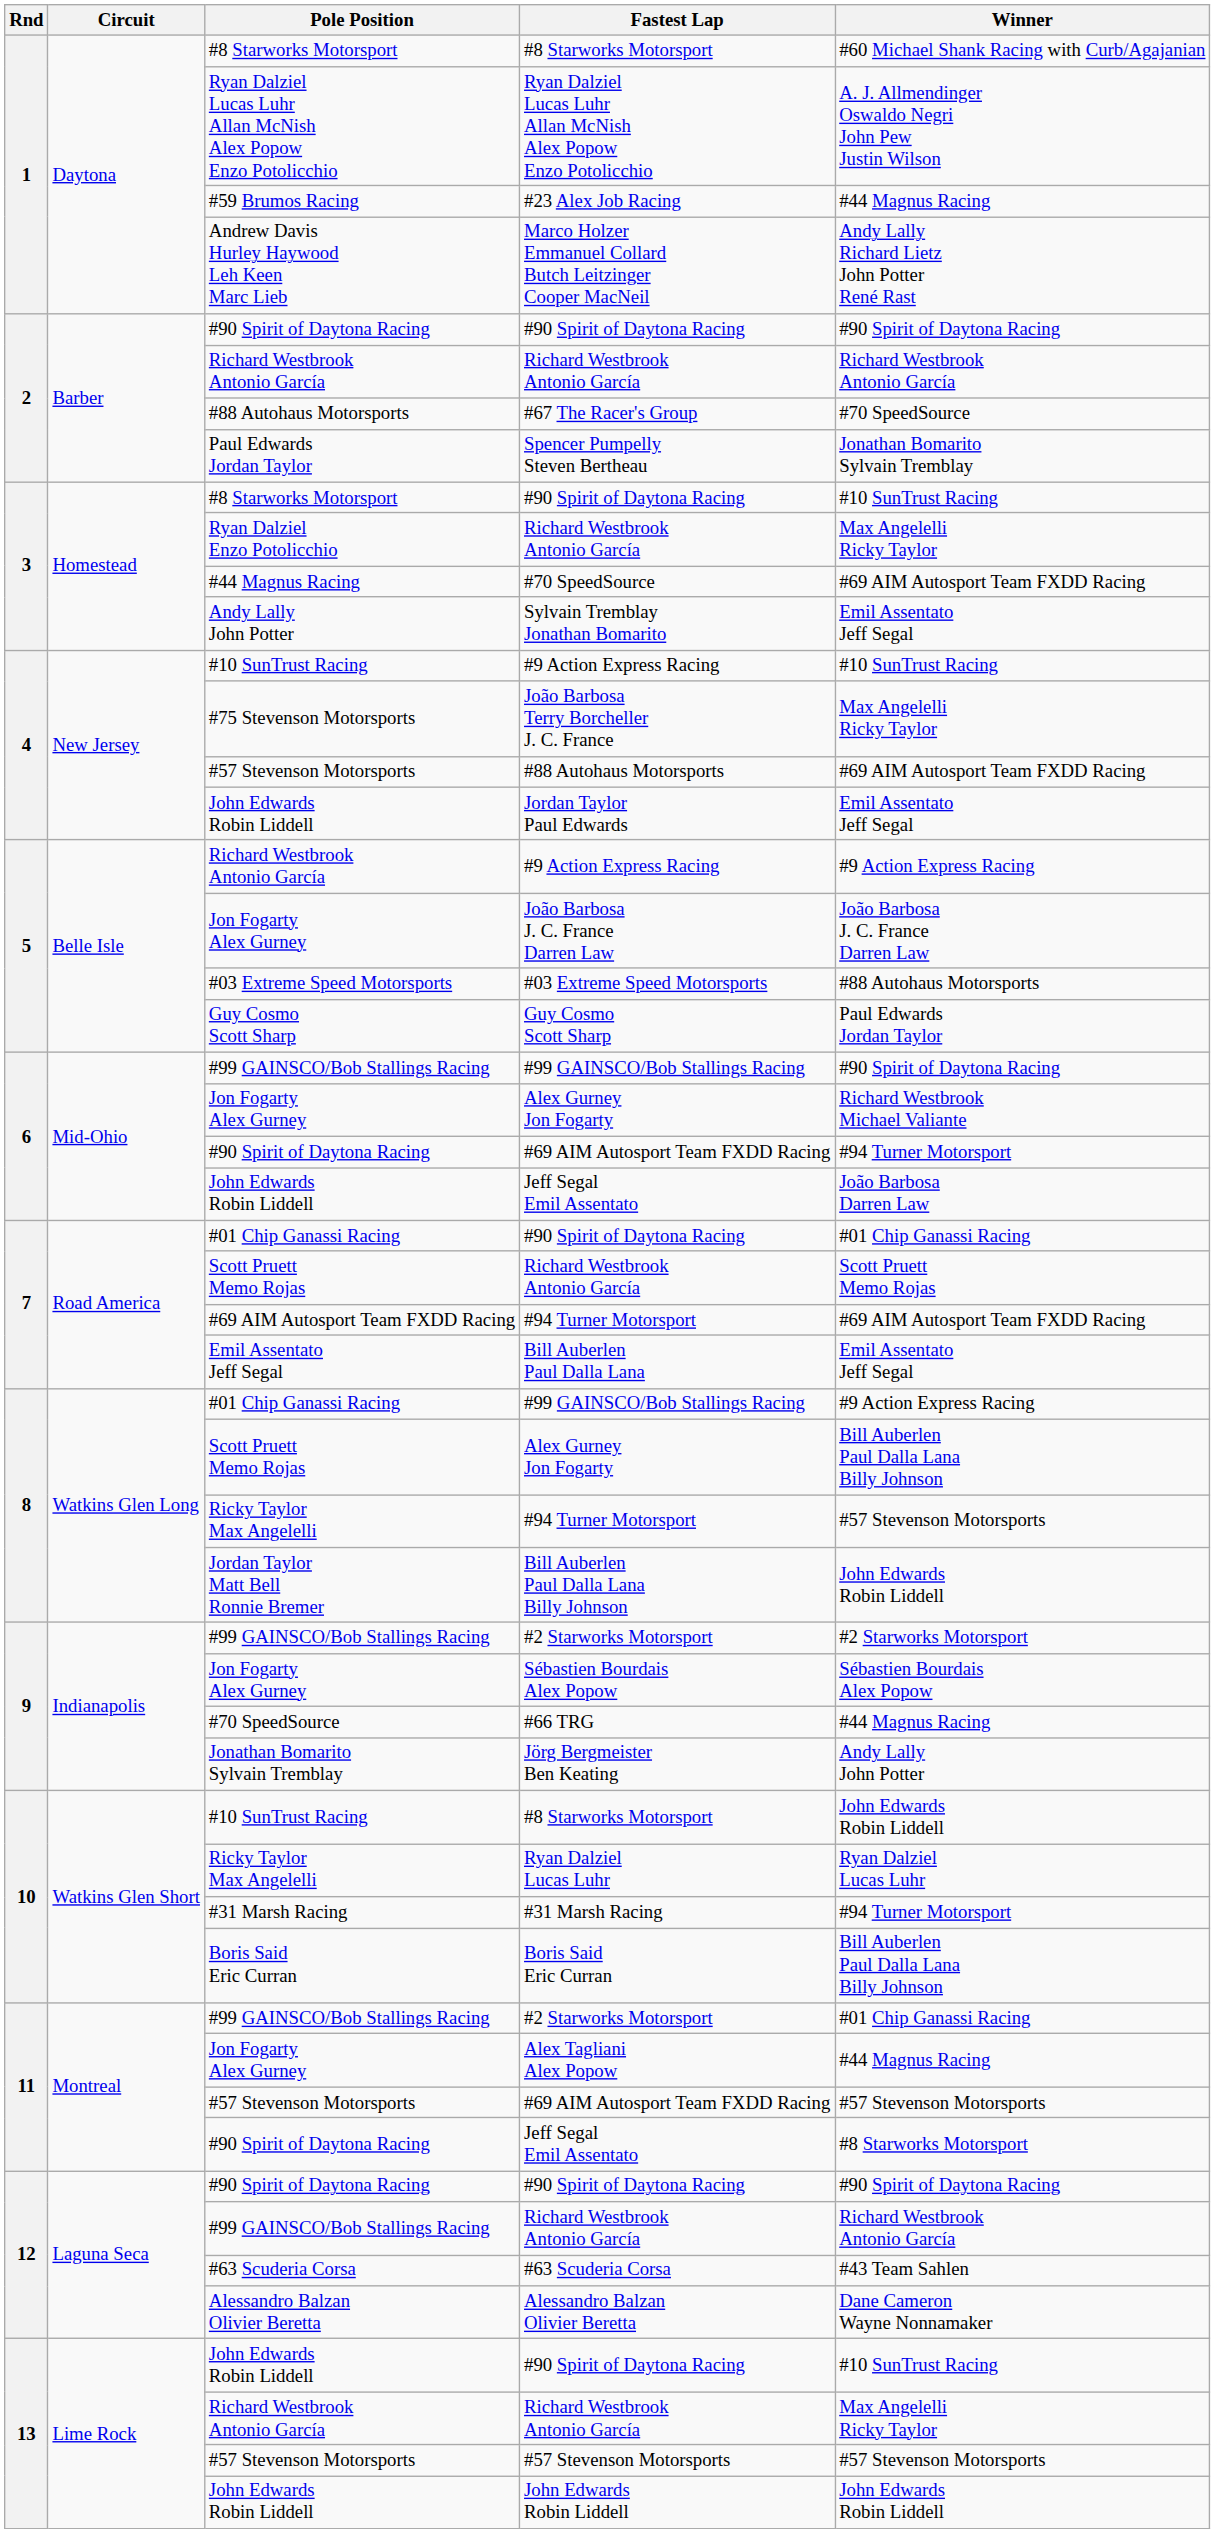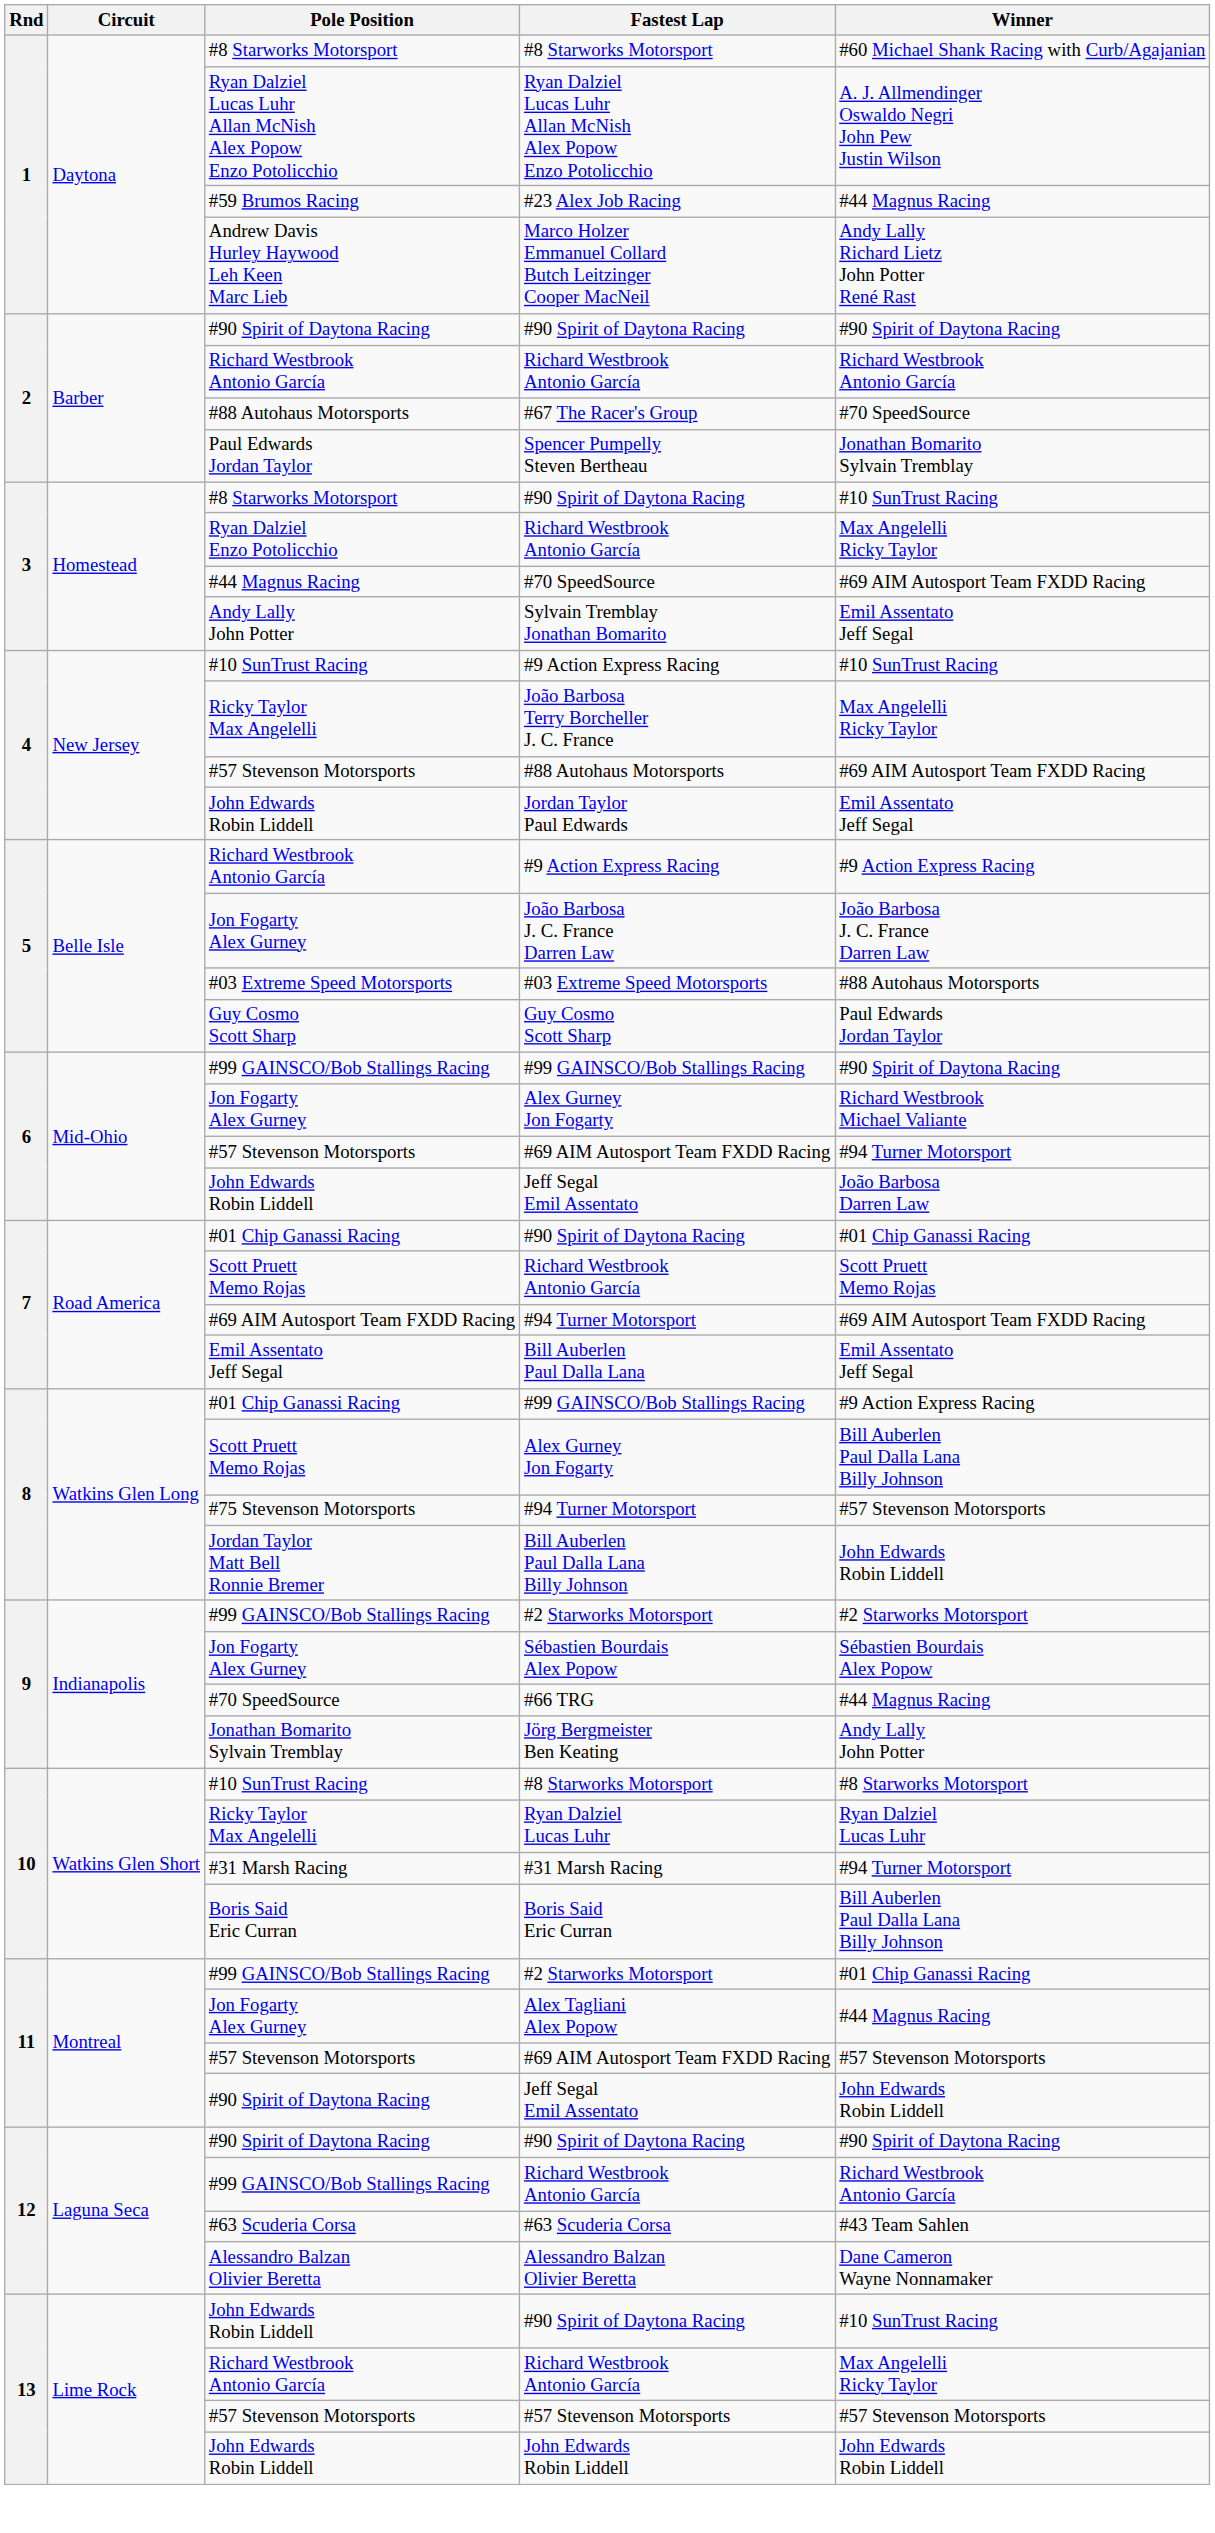 <table class="wikitable" style="font-size: 85%;">
 <tr>
 <th>Rnd</th>
 <th>Circuit</th>
 <th>Pole Position</th>
 <th>Fastest Lap</th>
 <th>Winner</th>
 </tr>
 <tr>
 <th rowspan=4>1</th>
 <td rowspan=4><a href='#'>Daytona</a></td>
 <td>#8 <a href='#'>Starworks Motorsport</a></td>
 <td>#8 <a href='#'>Starworks Motorsport</a></td>
 <td>#60 <a href='#'>Michael Shank Racing</a> with <a href='#'>Curb/Agajanian</a></td>
 </tr>
 <tr>
 <td> <a href='#'>Ryan Dalziel</a><br> <a href='#'>Lucas Luhr</a><br> <a href='#'>Allan McNish</a><br> <a href='#'>Alex Popow</a><br> <a href='#'>Enzo Potolicchio</a></td>
 <td> <a href='#'>Ryan Dalziel</a><br> <a href='#'>Lucas Luhr</a><br> <a href='#'>Allan McNish</a><br> <a href='#'>Alex Popow</a><br> <a href='#'>Enzo Potolicchio</a></td>
 <td> <a href='#'>A. J. Allmendinger</a><br> <a href='#'>Oswaldo Negri</a><br> <a href='#'>John Pew</a><br> <a href='#'>Justin Wilson</a></td>
 </tr>
 <tr>
 <td>#59 <a href='#'>Brumos Racing</a></td>
 <td>#23 <a href='#'>Alex Job Racing</a></td>
 <td>#44 <a href='#'>Magnus Racing</a></td>
 </tr>
 <tr>
 <td> Andrew Davis<br> <a href='#'>Hurley Haywood</a><br> <a href='#'>Leh Keen</a><br> <a href='#'>Marc Lieb</a></td>
 <td> <a href='#'>Marco Holzer</a><br> <a href='#'>Emmanuel Collard</a><br> <a href='#'>Butch Leitzinger</a><br> <a href='#'>Cooper MacNeil</a></td>
 <td> <a href='#'>Andy Lally</a><br> <a href='#'>Richard Lietz</a><br> John Potter<br> <a href='#'>René Rast</a></td>
 </tr>
 <tr>
 <th rowspan=4>2</th>
 <td rowspan=4><a href='#'>Barber</a></td>
 <td>#90 <a href='#'>Spirit of Daytona Racing</a></td>
 <td>#90 <a href='#'>Spirit of Daytona Racing</a></td>
 <td>#90 <a href='#'>Spirit of Daytona Racing</a></td>
 </tr>
 <tr>
 <td> <a href='#'>Richard Westbrook</a><br> <a href='#'>Antonio García</a></td>
 <td> <a href='#'>Richard Westbrook</a><br> <a href='#'>Antonio García</a></td>
 <td> <a href='#'>Richard Westbrook</a><br> <a href='#'>Antonio García</a></td>
 </tr>
 <tr>
 <td>#88 Autohaus Motorsports</td>
 <td>#67 <a href='#'>The Racer's Group</a></td>
 <td>#70 SpeedSource</td>
 </tr>
 <tr>
 <td> Paul Edwards<br> <a href='#'>Jordan Taylor</a></td>
 <td> <a href='#'>Spencer Pumpelly</a><br> Steven Bertheau</td>
 <td> <a href='#'>Jonathan Bomarito</a><br> Sylvain Tremblay</td>
 </tr>
 <tr>
 <th rowspan=4>3</th>
 <td rowspan=4><a href='#'>Homestead</a></td>
 <td>#8 <a href='#'>Starworks Motorsport</a></td>
 <td>#90 <a href='#'>Spirit of Daytona Racing</a></td>
 <td>#10 <a href='#'>SunTrust Racing</a></td>
 </tr>
 <tr>
 <td> <a href='#'>Ryan Dalziel</a><br> <a href='#'>Enzo Potolicchio</a></td>
 <td> <a href='#'>Richard Westbrook</a><br> <a href='#'>Antonio García</a></td>
 <td> <a href='#'>Max Angelelli</a><br> <a href='#'>Ricky Taylor</a></td>
 </tr>
 <tr>
 <td>#44 <a href='#'>Magnus Racing</a></td>
 <td>#70 SpeedSource</td>
 <td>#69 AIM Autosport Team FXDD Racing</td>
 </tr>
 <tr>
 <td> <a href='#'>Andy Lally</a><br> John Potter</td>
 <td> Sylvain Tremblay<br> <a href='#'>Jonathan Bomarito</a></td>
 <td> <a href='#'>Emil Assentato</a><br> Jeff Segal</td>
 </tr>
 <tr>
 <th rowspan=4>4</th>
 <td rowspan=4><a href='#'>New Jersey</a></td>
 <td>#10 <a href='#'>SunTrust Racing</a></td>
 <td>#9 Action Express Racing</td>
 <td>#10 <a href='#'>SunTrust Racing</a></td>
 </tr>
 <tr>
-<td>#75 Stevenson Motorsports</td>
+<td> <a href='#'>Ricky Taylor</a><br> <a href='#'>Max Angelelli</a></td>
 <td> <a href='#'>João Barbosa</a><br> <a href='#'>Terry Borcheller</a><br> J. C. France</td>
 <td> <a href='#'>Max Angelelli</a><br> <a href='#'>Ricky Taylor</a></td>
 </tr>
 <tr>
 <td>#57 Stevenson Motorsports</td>
 <td>#88 Autohaus Motorsports</td>
 <td>#69 AIM Autosport Team FXDD Racing</td>
 </tr>
 <tr>
 <td> <a href='#'>John Edwards</a><br> Robin Liddell</td>
 <td> <a href='#'>Jordan Taylor</a><br> Paul Edwards</td>
 <td> <a href='#'>Emil Assentato</a><br> Jeff Segal</td>
 </tr>
 <tr>
 <th rowspan=4>5</th>
 <td rowspan=4><a href='#'>Belle Isle</a></td>
 <td> <a href='#'>Richard Westbrook</a><br> <a href='#'>Antonio García</a></td>
 <td>#9 <a href='#'>Action Express Racing</a></td>
 <td>#9 <a href='#'>Action Express Racing</a></td>
 </tr>
 <tr>
 <td> <a href='#'>Jon Fogarty</a><br> <a href='#'>Alex Gurney</a></td>
 <td> <a href='#'>João Barbosa</a><br> J. C. France<br> <a href='#'>Darren Law</a></td>
 <td> <a href='#'>João Barbosa</a><br> J. C. France<br> <a href='#'>Darren Law</a></td>
 </tr>
 <tr>
 <td>#03 <a href='#'>Extreme Speed Motorsports</a></td>
 <td>#03 <a href='#'>Extreme Speed Motorsports</a></td>
 <td>#88 Autohaus Motorsports</td>
 </tr>
 <tr>
 <td> <a href='#'>Guy Cosmo</a><br> <a href='#'>Scott Sharp</a></td>
 <td> <a href='#'>Guy Cosmo</a><br> <a href='#'>Scott Sharp</a></td>
 <td> Paul Edwards<br> <a href='#'>Jordan Taylor</a></td>
 </tr>
 <tr>
 <th rowspan=4>6</th>
 <td rowspan=4><a href='#'>Mid-Ohio</a></td>
 <td>#99 <a href='#'>GAINSCO/Bob Stallings Racing</a></td>
 <td>#99 <a href='#'>GAINSCO/Bob Stallings Racing</a></td>
 <td>#90 <a href='#'>Spirit of Daytona Racing</a></td>
 </tr>
 <tr>
 <td> <a href='#'>Jon Fogarty</a><br> <a href='#'>Alex Gurney</a></td>
 <td> <a href='#'>Alex Gurney</a><br> <a href='#'>Jon Fogarty</a></td>
 <td> <a href='#'>Richard Westbrook</a><br> <a href='#'>Michael Valiante</a></td>
 </tr>
 <tr>
-<td>#90 <a href='#'>Spirit of Daytona Racing</a></td>
+<td>#57 Stevenson Motorsports</td>
 <td>#69 AIM Autosport Team FXDD Racing</td>
 <td>#94 <a href='#'>Turner Motorsport</a></td>
 </tr>
 <tr>
 <td> <a href='#'>John Edwards</a><br> Robin Liddell</td>
 <td> Jeff Segal<br> <a href='#'>Emil Assentato</a></td>
 <td> <a href='#'>João Barbosa</a><br> <a href='#'>Darren Law</a></td>
 </tr>
 <tr>
 <th rowspan=4>7</th>
 <td rowspan=4><a href='#'>Road America</a></td>
 <td>#01 <a href='#'>Chip Ganassi Racing</a></td>
 <td>#90 <a href='#'>Spirit of Daytona Racing</a></td>
 <td>#01 <a href='#'>Chip Ganassi Racing</a></td>
 </tr>
 <tr>
 <td> <a href='#'>Scott Pruett</a><br> <a href='#'>Memo Rojas</a></td>
 <td> <a href='#'>Richard Westbrook</a><br> <a href='#'>Antonio García</a></td>
 <td> <a href='#'>Scott Pruett</a><br> <a href='#'>Memo Rojas</a></td>
 </tr>
 <tr>
 <td>#69 AIM Autosport Team FXDD Racing</td>
 <td>#94 <a href='#'>Turner Motorsport</a></td>
 <td>#69 AIM Autosport Team FXDD Racing</td>
 </tr>
 <tr>
 <td> <a href='#'>Emil Assentato</a><br> Jeff Segal</td>
 <td> <a href='#'>Bill Auberlen</a><br> <a href='#'>Paul Dalla Lana</a></td>
 <td> <a href='#'>Emil Assentato</a><br> Jeff Segal</td>
 </tr>
 <tr>
 <th rowspan=4>8</th>
 <td rowspan=4><a href='#'>Watkins Glen Long</a></td>
 <td>#01 <a href='#'>Chip Ganassi Racing</a></td>
 <td>#99 <a href='#'>GAINSCO/Bob Stallings Racing</a></td>
 <td>#9 Action Express Racing</td>
 </tr>
 <tr>
 <td> <a href='#'>Scott Pruett</a><br> <a href='#'>Memo Rojas</a></td>
 <td> <a href='#'>Alex Gurney</a><br> <a href='#'>Jon Fogarty</a></td>
 <td> <a href='#'>Bill Auberlen</a><br> <a href='#'>Paul Dalla Lana</a><br> <a href='#'>Billy Johnson</a></td>
 </tr>
 <tr>
-<td> <a href='#'>Ricky Taylor</a><br> <a href='#'>Max Angelelli</a></td>
+<td>#75 Stevenson Motorsports</td>
 <td>#94 <a href='#'>Turner Motorsport</a></td>
 <td>#57 Stevenson Motorsports</td>
 </tr>
 <tr>
 <td> <a href='#'>Jordan Taylor</a><br> <a href='#'>Matt Bell</a><br> <a href='#'>Ronnie Bremer</a></td>
 <td> <a href='#'>Bill Auberlen</a><br> <a href='#'>Paul Dalla Lana</a><br> <a href='#'>Billy Johnson</a></td>
 <td> <a href='#'>John Edwards</a><br> Robin Liddell</td>
 </tr>
 <tr>
 <th rowspan=4>9</th>
 <td rowspan=4><a href='#'>Indianapolis</a></td>
 <td>#99 <a href='#'>GAINSCO/Bob Stallings Racing</a></td>
 <td>#2 <a href='#'>Starworks Motorsport</a></td>
 <td>#2 <a href='#'>Starworks Motorsport</a></td>
 </tr>
 <tr>
 <td> <a href='#'>Jon Fogarty</a><br> <a href='#'>Alex Gurney</a></td>
 <td> <a href='#'>Sébastien Bourdais</a><br> <a href='#'>Alex Popow</a></td>
 <td> <a href='#'>Sébastien Bourdais</a><br> <a href='#'>Alex Popow</a></td>
 </tr>
 <tr>
 <td>#70 SpeedSource</td>
 <td>#66 TRG</td>
 <td>#44 <a href='#'>Magnus Racing</a></td>
 </tr>
 <tr>
 <td> <a href='#'>Jonathan Bomarito</a><br> Sylvain Tremblay</td>
 <td> <a href='#'>Jörg Bergmeister</a><br> Ben Keating</td>
 <td> <a href='#'>Andy Lally</a><br> John Potter</td>
 </tr>
 <tr>
 <th rowspan=4>10</th>
 <td rowspan=4><a href='#'>Watkins Glen Short</a></td>
 <td>#10 <a href='#'>SunTrust Racing</a></td>
 <td>#8 <a href='#'>Starworks Motorsport</a></td>
-<td> <a href='#'>John Edwards</a><br> Robin Liddell</td>
+<td>#8 <a href='#'>Starworks Motorsport</a></td>
 </tr>
 <tr>
 <td> <a href='#'>Ricky Taylor</a><br> <a href='#'>Max Angelelli</a></td>
 <td> <a href='#'>Ryan Dalziel</a><br> <a href='#'>Lucas Luhr</a></td>
 <td> <a href='#'>Ryan Dalziel</a><br> <a href='#'>Lucas Luhr</a></td>
 </tr>
 <tr>
 <td>#31 Marsh Racing</td>
 <td>#31 Marsh Racing</td>
 <td>#94 <a href='#'>Turner Motorsport</a></td>
 </tr>
 <tr>
 <td> <a href='#'>Boris Said</a><br> Eric Curran</td>
 <td> <a href='#'>Boris Said</a><br> Eric Curran</td>
 <td> <a href='#'>Bill Auberlen</a><br> <a href='#'>Paul Dalla Lana</a><br> <a href='#'>Billy Johnson</a></td>
 </tr>
 <tr>
 <th rowspan=4>11</th>
 <td rowspan=4><a href='#'>Montreal</a></td>
 <td>#99 <a href='#'>GAINSCO/Bob Stallings Racing</a></td>
 <td>#2 <a href='#'>Starworks Motorsport</a></td>
 <td>#01 <a href='#'>Chip Ganassi Racing</a></td>
 </tr>
 <tr>
 <td> <a href='#'>Jon Fogarty</a><br> <a href='#'>Alex Gurney</a></td>
 <td> <a href='#'>Alex Tagliani</a><br> <a href='#'>Alex Popow</a></td>
 <td>#44 <a href='#'>Magnus Racing</a></td>
 </tr>
 <tr>
 <td>#57 Stevenson Motorsports</td>
 <td>#69 AIM Autosport Team FXDD Racing</td>
 <td>#57 Stevenson Motorsports</td>
 </tr>
 <tr>
 <td>#90 <a href='#'>Spirit of Daytona Racing</a></td>
 <td> Jeff Segal<br> <a href='#'>Emil Assentato</a></td>
-<td>#8 <a href='#'>Starworks Motorsport</a></td>
+<td> <a href='#'>John Edwards</a><br> Robin Liddell</td>
 </tr>
 <tr>
 <th rowspan=4>12</th>
 <td rowspan=4><a href='#'>Laguna Seca</a></td>
 <td>#90 <a href='#'>Spirit of Daytona Racing</a></td>
 <td>#90 <a href='#'>Spirit of Daytona Racing</a></td>
 <td>#90 <a href='#'>Spirit of Daytona Racing</a></td>
 </tr>
 <tr>
 <td>#99 <a href='#'>GAINSCO/Bob Stallings Racing</a></td>
 <td> <a href='#'>Richard Westbrook</a><br> <a href='#'>Antonio García</a></td>
 <td> <a href='#'>Richard Westbrook</a><br> <a href='#'>Antonio García</a></td>
 </tr>
 <tr>
 <td>#63 <a href='#'>Scuderia Corsa</a></td>
 <td>#63 <a href='#'>Scuderia Corsa</a></td>
 <td>#43 Team Sahlen</td>
 </tr>
 <tr>
 <td> <a href='#'>Alessandro Balzan</a><br> <a href='#'>Olivier Beretta</a></td>
 <td> <a href='#'>Alessandro Balzan</a><br> <a href='#'>Olivier Beretta</a></td>
 <td> <a href='#'>Dane Cameron</a><br> Wayne Nonnamaker</td>
 </tr>
 <tr>
 <th rowspan=4>13</th>
 <td rowspan=4><a href='#'>Lime Rock</a></td>
 <td> <a href='#'>John Edwards</a><br> Robin Liddell</td>
 <td>#90 <a href='#'>Spirit of Daytona Racing</a></td>
 <td>#10 <a href='#'>SunTrust Racing</a></td>
 </tr>
 <tr>
 <td> <a href='#'>Richard Westbrook</a><br> <a href='#'>Antonio García</a></td>
 <td> <a href='#'>Richard Westbrook</a><br> <a href='#'>Antonio García</a></td>
 <td> <a href='#'>Max Angelelli</a><br> <a href='#'>Ricky Taylor</a></td>
 </tr>
 <tr>
 <td>#57 Stevenson Motorsports</td>
 <td>#57 Stevenson Motorsports</td>
 <td>#57 Stevenson Motorsports</td>
 </tr>
 <tr>
 <td> <a href='#'>John Edwards</a><br> Robin Liddell</td>
 <td> <a href='#'>John Edwards</a><br> Robin Liddell</td>
 <td> <a href='#'>John Edwards</a><br> Robin Liddell</td>
 </tr>
 </table>
